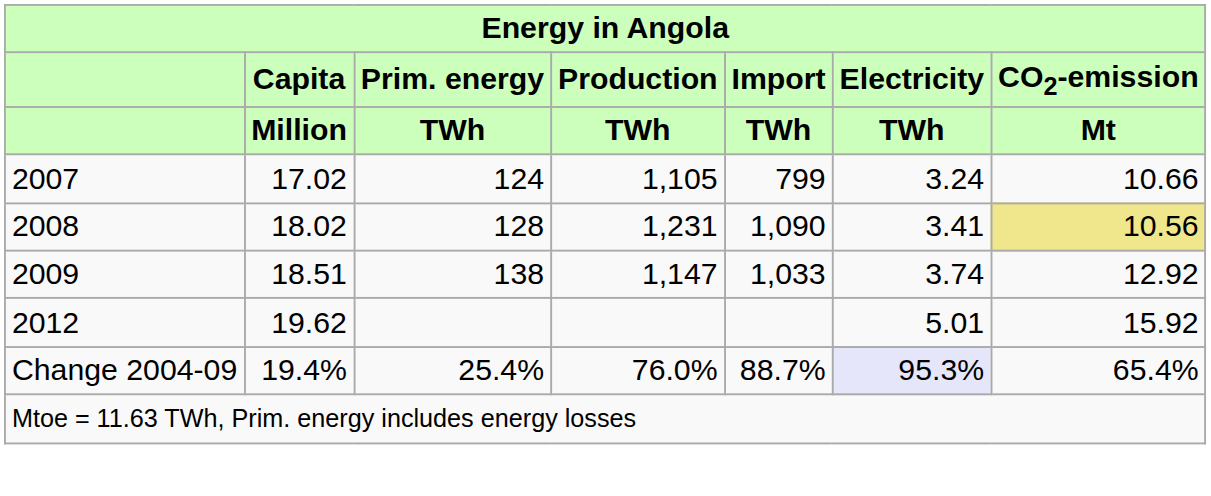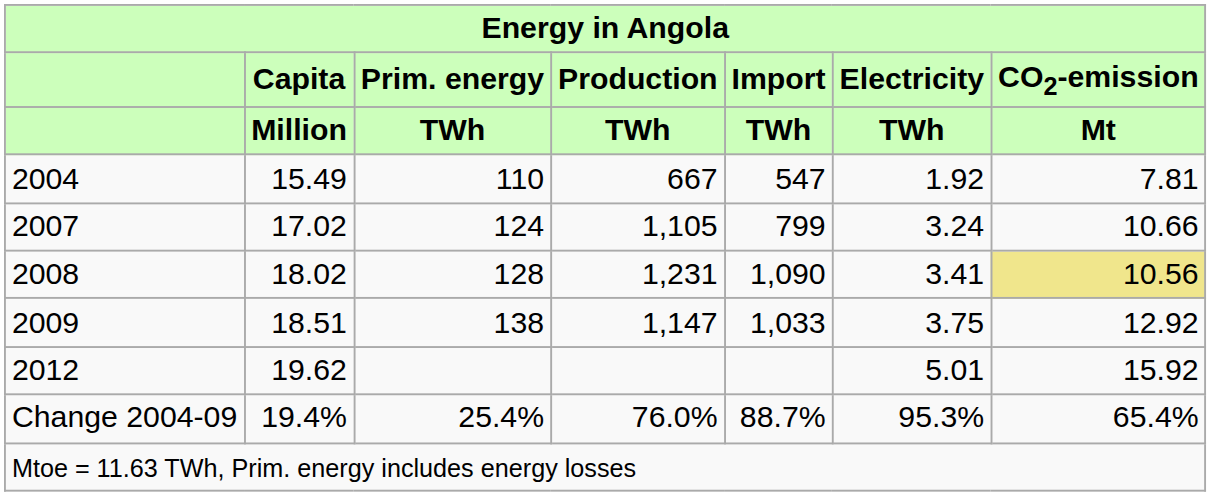 <table class="wikitable">
 <tr>
 <th colspan="7" align="center" style="background-color: #cfb;">Energy in Angola</th>
 </tr>
 <tr>
 <th style="background-color: #cfb;"></th>
 <th style="background-color: #cfb;">Capita</th>
 <th style="background-color: #cfb;">Prim. energy</th>
 <th style="background-color: #cfb;">Production</th>
 <th style="background-color: #cfb;">Import</th>
 <th style="background-color: #cfb;">Electricity</th>
 <th style="background-color: #cfb;">CO<sub>2</sub>-emission</th>
 </tr>
 <tr ---->
 <th style="background-color: #cfb;"></th>
 <th style="background-color: #cfb;">Million</th>
 <th style="background-color: #cfb;">TWh</th>
 <th style="background-color: #cfb;">TWh</th>
 <th style="background-color: #cfb;">TWh</th>
 <th style="background-color: #cfb;">TWh</th>
 <th style="background-color: #cfb;">Mt</th>
+</tr>
+<tr ---->
+<td align="left">2004</td>
+<td align="right">15.49</td>
+<td align="right">110</td>
+<td align="right">667</td>
+<td align="right">547</td>
+<td align="right">1.92</td>
+<td align="right">7.81</td>
 </tr>
 <tr ---->
 <td align="left">2007</td>
 <td align="right">17.02</td>
 <td align="right">124</td>
 <td align="right">1,105</td>
 <td align="right">799</td>
 <td align="right">3.24</td>
 <td align="right">10.66</td>
 </tr>
 <tr ---->
 <td align="left">2008</td>
 <td align="right">18.02</td>
 <td align="right">128</td>
 <td align="right">1,231</td>
 <td align="right">1,090</td>
 <td align="right">3.41</td>
 <td align="right" style="background: khaki;">10.56</td>
 </tr>
 <tr ---->
 <td align="left">2009</td>
 <td align="right">18.51</td>
 <td align="right">138</td>
 <td align="right">1,147</td>
 <td align="right">1,033</td>
-<td align="right">3.74</td>
+<td align="right">3.75</td>
 <td align="right">12.92</td>
 </tr>
 <tr ---->
 <td align="left">2012</td>
 <td align="right">19.62</td>
 <td align="right"></td>
 <td align="right"></td>
 <td align="right"></td>
 <td align="right">5.01</td>
 <td align="right">15.92</td>
 </tr>
 <tr ---->
 <td align="left">Change 2004-09</td>
 <td align="right">19.4%</td>
 <td align="right">25.4%</td>
 <td align="right">76.0%</td>
 <td align="right">88.7%</td>
-<td align="right" style="background: lavender;">95.3%</td>
+<td align="right">95.3%</td>
 <td align="right">65.4%</td>
 </tr>
 <tr ---->
 <td align="left" colspan=7><small> Mtoe = 11.63 TWh, Prim. energy includes energy losses </small></td>
 </tr>
 </table>
